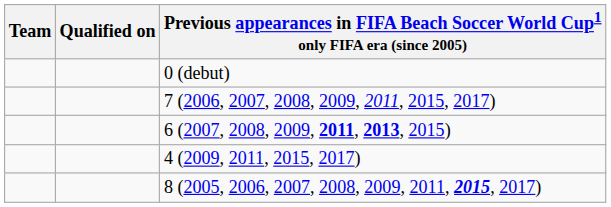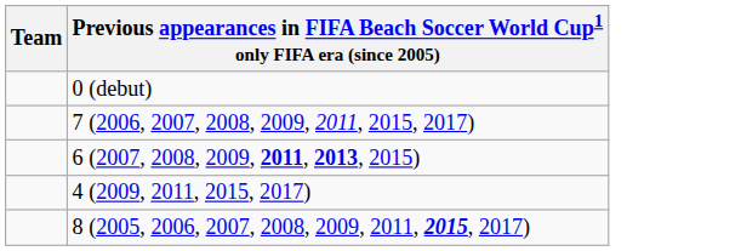 <table class="wikitable sortable">
 <tr>
 <th>Team</th>
-<th>Qualified on</th>
 <th data-sort-type="number">Previous <a href='#'>appearances</a> in <a href='#'>FIFA Beach Soccer World Cup</a><sup><strong><a href='#'>1</a></strong></sup><br><small>only FIFA era (since 2005)</small></th>
 </tr>
 <tr>
-<td></td>
 <td></td>
 <td>0 (debut)</td>
 </tr>
 <tr>
 <td></td>
-<td></td>
 <td>7 (<a href='#'>2006</a>, <a href='#'>2007</a>, <a href='#'>2008</a>, <a href='#'>2009</a>, <em><a href='#'>2011</a></em>, <a href='#'>2015</a>, <a href='#'>2017</a>)</td>
 </tr>
 <tr>
-<td></td>
 <td></td>
 <td>6 (<a href='#'>2007</a>, <a href='#'>2008</a>, <a href='#'>2009</a>,  <strong><a href='#'>2011</a></strong>, <strong><a href='#'>2013</a></strong>, <a href='#'>2015</a>)</td>
 </tr>
 <tr>
 <td></td>
-<td></td>
 <td>4 (<a href='#'>2009</a>, <a href='#'>2011</a>, <a href='#'>2015</a>, <a href='#'>2017</a>)</td>
 </tr>
 <tr>
 <td></td>
-<td></td>
 <td>8 (<a href='#'>2005</a>, <a href='#'>2006</a>, <a href='#'>2007</a>, <a href='#'>2008</a>, <a href='#'>2009</a>, <a href='#'>2011</a>, <strong><em><a href='#'>2015</a></em></strong>, <a href='#'>2017</a>)</td>
 </tr>
 </table>
